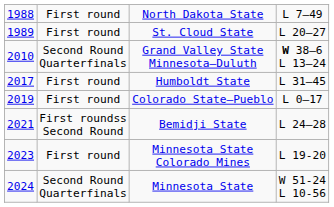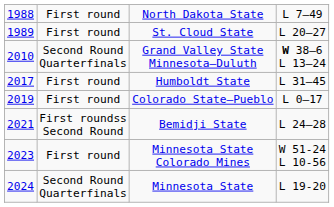 <table class="wikitable">
 <tr align="center">
 <td><a href='#'>1988</a></td>
 <td>First round</td>
 <td><a href='#'>North Dakota State</a></td>
 <td>L 7–49</td>
 </tr>
 <tr align="center">
 <td><a href='#'>1989</a></td>
 <td>First round</td>
 <td><a href='#'>St. Cloud State</a></td>
 <td>L 20–27</td>
 </tr>
 <tr align="center">
 <td><a href='#'>2010</a></td>
 <td>Second Round<br>Quarterfinals</td>
 <td><a href='#'>Grand Valley State</a><br><a href='#'>Minnesota–Duluth</a></td>
 <td><strong>W</strong> 38–6<br>L 13–24</td>
 </tr>
 <tr align="center">
 <td><a href='#'>2017</a></td>
 <td>First round</td>
 <td><a href='#'>Humboldt State</a></td>
 <td>L 31–45</td>
 </tr>
 <tr align="center">
 <td><a href='#'>2019</a></td>
 <td>First round</td>
 <td><a href='#'>Colorado State–Pueblo</a></td>
 <td>L 0–17</td>
 </tr>
 <tr align="center">
 <td><a href='#'>2021</a></td>
 <td>First roundss<br>Second Round</td>
 <td><a href='#'>Bemidji State</a></td>
 <td>L 24–28</td>
 </tr>
 <tr align="center">
 <td><a href='#'>2023</a></td>
 <td>First round</td>
 <td><a href='#'>Minnesota State</a><br><a href='#'>Colorado Mines</a></td>
-<td>L 19-20</td>
+<td>W 51-24<br>L 10-56</td>
 </tr>
 <tr align="center">
 <td><a href='#'>2024</a></td>
 <td>Second Round<br>Quarterfinals</td>
 <td><a href='#'>Minnesota State</a></td>
-<td>W 51-24<br>L 10-56</td>
+<td>L 19-20</td>
 </tr>
 </table>
